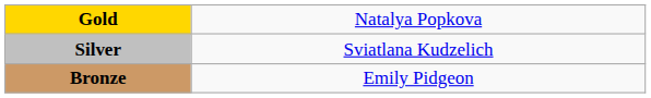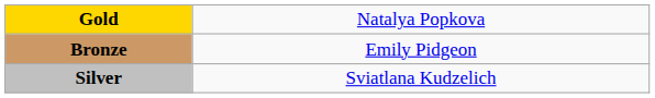 <table class="wikitable" style="text-align:center; " width="35%">
 <tr>
 <td bgcolor="gold"><strong>Gold</strong></td>
 <td><a href='#'>Natalya Popkova</a><br>  <small><em></em></small></td>
 </tr>
 <tr>
+<td bgcolor="CC9966"><strong>Bronze</strong></td>
+<td><a href='#'>Emily Pidgeon</a><br>  <small><em></em></small></td>
+</tr>
+<tr>
 <td bgcolor="silver"><strong>Silver</strong></td>
 <td><a href='#'>Sviatlana Kudzelich</a><br>  <small><em></em></small></td>
 </tr>
-<tr>
-<td bgcolor="CC9966"><strong>Bronze</strong></td>
-<td><a href='#'>Emily Pidgeon</a><br>  <small><em></em></small></td>
-</tr>
 </table>
